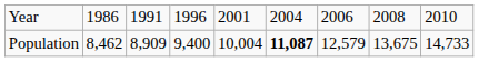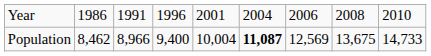 <table class="wikitable">
 <tr>
 <td>Year</td>
 <td>1986</td>
 <td>1991</td>
 <td>1996</td>
 <td>2001</td>
 <td>2004</td>
 <td>2006</td>
 <td>2008</td>
 <td>2010</td>
 </tr>
 <tr>
 <td>Population</td>
 <td>8,462</td>
-<td>8,909</td>
+<td>8,966</td>
 <td>9,400</td>
 <td>10,004</td>
 <td><strong>11,087</strong></td>
-<td>12,579</td>
+<td>12,569</td>
 <td>13,675</td>
 <td>14,733</td>
 </tr>
 </table>
